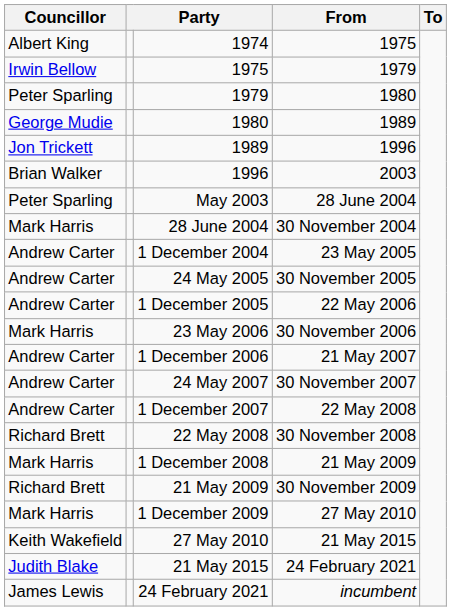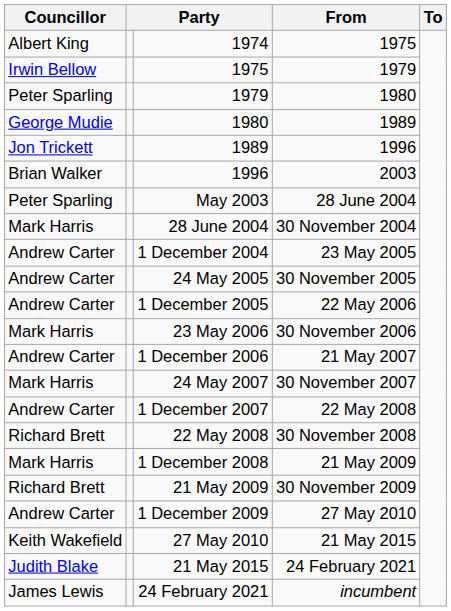 <table class=wikitable>
 <tr>
 <th>Councillor</th>
 <th colspan=2>Party</th>
 <th>From</th>
 <th>To</th>
 </tr>
 <tr>
 <td>Albert King</td>
 <td></td>
 <td align=right>1974</td>
 <td align=right>1975</td>
 </tr>
 <tr>
 <td><a href='#'>Irwin Bellow</a></td>
 <td></td>
 <td align=right>1975</td>
 <td align=right>1979</td>
 </tr>
 <tr>
 <td>Peter Sparling</td>
 <td></td>
 <td align=right>1979</td>
 <td align=right>1980</td>
 </tr>
 <tr>
 <td><a href='#'>George Mudie</a></td>
 <td></td>
 <td align=right>1980</td>
 <td align=right>1989</td>
 </tr>
 <tr>
 <td><a href='#'>Jon Trickett</a></td>
 <td></td>
 <td align=right>1989</td>
 <td align=right>1996</td>
 </tr>
 <tr>
 <td>Brian Walker</td>
 <td></td>
 <td align=right>1996</td>
 <td align=right>2003</td>
 </tr>
 <tr>
 <td>Peter Sparling</td>
 <td></td>
 <td align=right>May 2003</td>
 <td align=right>28 June 2004</td>
 </tr>
 <tr>
 <td>Mark Harris</td>
 <td></td>
 <td align=right>28 June 2004</td>
 <td align=right>30 November 2004</td>
 </tr>
 <tr>
 <td>Andrew Carter</td>
 <td></td>
 <td align=right>1 December 2004</td>
 <td align=right>23 May 2005</td>
 </tr>
 <tr>
 <td>Andrew Carter</td>
 <td></td>
 <td align=right>24 May 2005</td>
 <td align=right>30 November 2005</td>
 </tr>
 <tr>
 <td>Andrew Carter</td>
 <td></td>
 <td align=right>1 December 2005</td>
 <td align=right>22 May 2006</td>
 </tr>
 <tr>
 <td>Mark Harris</td>
 <td></td>
 <td align=right>23 May 2006</td>
 <td align=right>30 November 2006</td>
 </tr>
 <tr>
 <td>Andrew Carter</td>
 <td></td>
 <td align=right>1 December 2006</td>
 <td align=right>21 May 2007</td>
 </tr>
 <tr>
-<td>Andrew Carter</td>
+<td>Mark Harris</td>
 <td></td>
 <td align=right>24 May 2007</td>
 <td align=right>30 November 2007</td>
 </tr>
 <tr>
 <td>Andrew Carter</td>
 <td></td>
 <td align=right>1 December 2007</td>
 <td align=right>22 May 2008</td>
 </tr>
 <tr>
 <td>Richard Brett</td>
 <td></td>
 <td align=right>22 May 2008</td>
 <td align=right>30 November 2008</td>
 </tr>
 <tr>
 <td>Mark Harris</td>
 <td></td>
 <td align=right>1 December 2008</td>
 <td align=right>21 May 2009</td>
 </tr>
 <tr>
 <td>Richard Brett</td>
 <td></td>
 <td align=right>21 May 2009</td>
 <td align=right>30 November 2009</td>
 </tr>
 <tr>
-<td>Mark Harris</td>
+<td>Andrew Carter</td>
 <td></td>
 <td align=right>1 December 2009</td>
 <td align=right>27 May 2010</td>
 </tr>
 <tr>
 <td>Keith Wakefield</td>
 <td></td>
 <td align=right>27 May 2010</td>
 <td align=right>21 May 2015</td>
 </tr>
 <tr>
 <td><a href='#'>Judith Blake</a></td>
 <td></td>
 <td align=right>21 May 2015</td>
 <td align=right>24 February 2021</td>
 </tr>
 <tr>
 <td>James Lewis</td>
 <td></td>
 <td align=right>24 February 2021</td>
 <td align=right><em>incumbent</em></td>
 </tr>
 </table>
